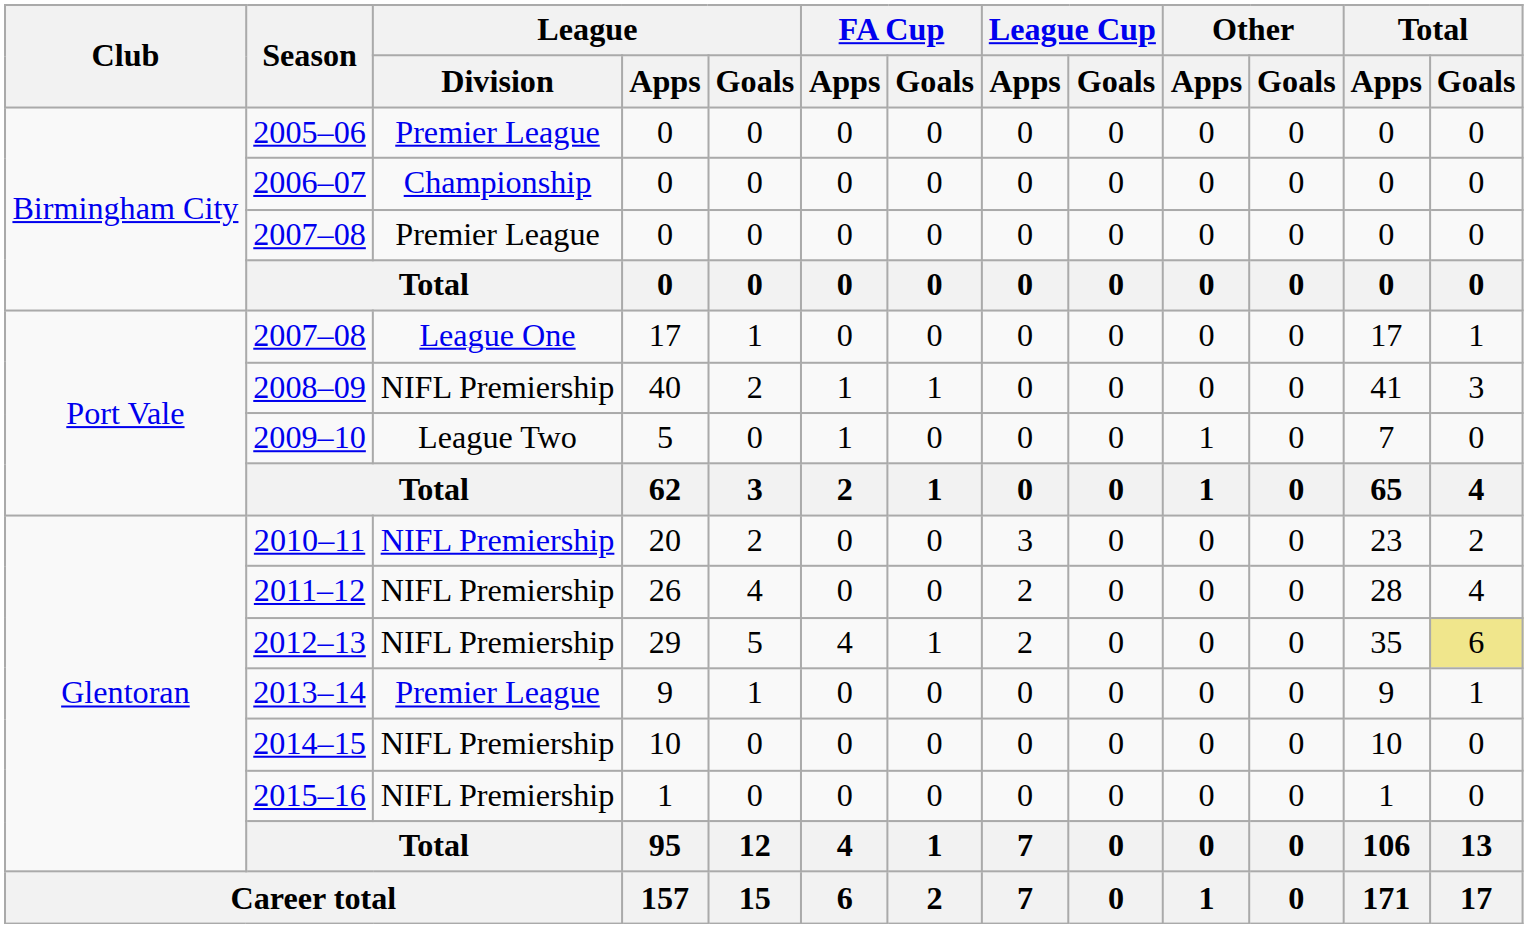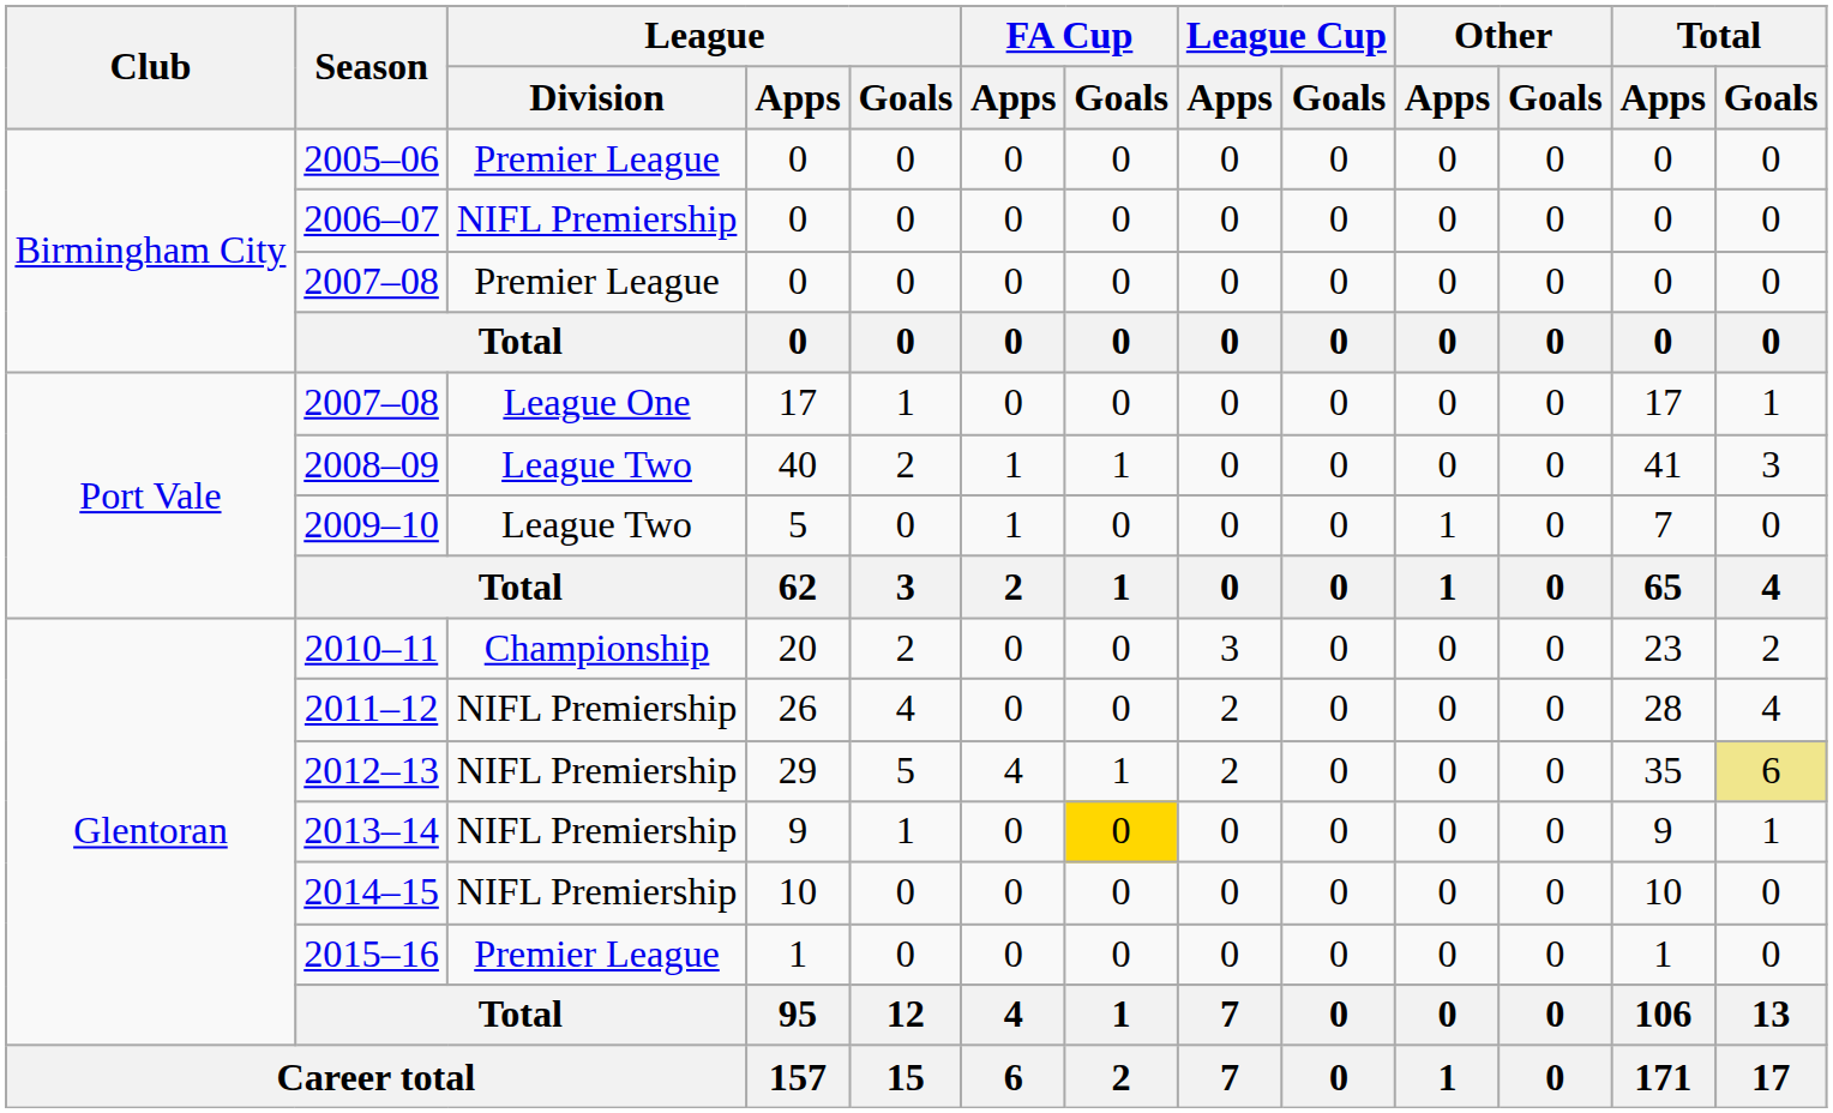 <table class="wikitable" style="text-align:center">
 <tr>
 <th rowspan="2">Club</th>
 <th rowspan="2">Season</th>
 <th colspan="3">League</th>
 <th colspan="2"><a href='#'>FA Cup</a></th>
 <th colspan="2"><a href='#'>League Cup</a></th>
 <th colspan="2">Other</th>
 <th colspan="2">Total</th>
 </tr>
 <tr>
 <th>Division</th>
 <th>Apps</th>
 <th>Goals</th>
 <th>Apps</th>
 <th>Goals</th>
 <th>Apps</th>
 <th>Goals</th>
 <th>Apps</th>
 <th>Goals</th>
 <th>Apps</th>
 <th>Goals</th>
 </tr>
 <tr>
 <td rowspan="4"><a href='#'>Birmingham City</a></td>
 <td><a href='#'>2005–06</a></td>
 <td><a href='#'>Premier League</a></td>
 <td>0</td>
 <td>0</td>
 <td>0</td>
 <td>0</td>
 <td>0</td>
 <td>0</td>
 <td>0</td>
 <td>0</td>
 <td>0</td>
 <td>0</td>
 </tr>
 <tr>
 <td><a href='#'>2006–07</a></td>
-<td><a href='#'>Championship</a></td>
+<td><a href='#'>NIFL Premiership</a></td>
 <td>0</td>
 <td>0</td>
 <td>0</td>
 <td>0</td>
 <td>0</td>
 <td>0</td>
 <td>0</td>
 <td>0</td>
 <td>0</td>
 <td>0</td>
 </tr>
 <tr>
 <td><a href='#'>2007–08</a></td>
 <td>Premier League</td>
 <td>0</td>
 <td>0</td>
 <td>0</td>
 <td>0</td>
 <td>0</td>
 <td>0</td>
 <td>0</td>
 <td>0</td>
 <td>0</td>
 <td>0</td>
 </tr>
 <tr>
 <th colspan="2">Total</th>
 <th>0</th>
 <th>0</th>
 <th>0</th>
 <th>0</th>
 <th>0</th>
 <th>0</th>
 <th>0</th>
 <th>0</th>
 <th>0</th>
 <th>0</th>
 </tr>
 <tr>
 <td rowspan="4"><a href='#'>Port Vale</a></td>
 <td><a href='#'>2007–08</a></td>
 <td><a href='#'>League One</a></td>
 <td>17</td>
 <td>1</td>
 <td>0</td>
 <td>0</td>
 <td>0</td>
 <td>0</td>
 <td>0</td>
 <td>0</td>
 <td>17</td>
 <td>1</td>
 </tr>
 <tr>
 <td><a href='#'>2008–09</a></td>
-<td>NIFL Premiership</td>
+<td><a href='#'>League Two</a></td>
 <td>40</td>
 <td>2</td>
 <td>1</td>
 <td>1</td>
 <td>0</td>
 <td>0</td>
 <td>0</td>
 <td>0</td>
 <td>41</td>
 <td>3</td>
 </tr>
 <tr>
 <td><a href='#'>2009–10</a></td>
 <td>League Two</td>
 <td>5</td>
 <td>0</td>
 <td>1</td>
 <td>0</td>
 <td>0</td>
 <td>0</td>
 <td>1</td>
 <td>0</td>
 <td>7</td>
 <td>0</td>
 </tr>
 <tr>
 <th colspan="2">Total</th>
 <th>62</th>
 <th>3</th>
 <th>2</th>
 <th>1</th>
 <th>0</th>
 <th>0</th>
 <th>1</th>
 <th>0</th>
 <th>65</th>
 <th>4</th>
 </tr>
 <tr>
 <td rowspan="7"><a href='#'>Glentoran</a></td>
 <td><a href='#'>2010–11</a></td>
-<td><a href='#'>NIFL Premiership</a></td>
+<td><a href='#'>Championship</a></td>
 <td>20</td>
 <td>2</td>
 <td>0</td>
 <td>0</td>
 <td>3</td>
 <td>0</td>
 <td>0</td>
 <td>0</td>
 <td>23</td>
 <td>2</td>
 </tr>
 <tr>
 <td><a href='#'>2011–12</a></td>
 <td>NIFL Premiership</td>
 <td>26</td>
 <td>4</td>
 <td>0</td>
 <td>0</td>
 <td>2</td>
 <td>0</td>
 <td>0</td>
 <td>0</td>
 <td>28</td>
 <td>4</td>
 </tr>
 <tr>
 <td><a href='#'>2012–13</a></td>
 <td>NIFL Premiership</td>
 <td>29</td>
 <td>5</td>
 <td>4</td>
 <td>1</td>
 <td>2</td>
 <td>0</td>
 <td>0</td>
 <td>0</td>
 <td>35</td>
 <td style="background: khaki;">6</td>
 </tr>
 <tr>
 <td><a href='#'>2013–14</a></td>
-<td><a href='#'>Premier League</a></td>
+<td>NIFL Premiership</td>
 <td>9</td>
 <td>1</td>
 <td>0</td>
-<td>0</td>
+<td style="background: gold;">0</td>
 <td>0</td>
 <td>0</td>
 <td>0</td>
 <td>0</td>
 <td>9</td>
 <td>1</td>
 </tr>
 <tr>
 <td><a href='#'>2014–15</a></td>
 <td>NIFL Premiership</td>
 <td>10</td>
 <td>0</td>
 <td>0</td>
 <td>0</td>
 <td>0</td>
 <td>0</td>
 <td>0</td>
 <td>0</td>
 <td>10</td>
 <td>0</td>
 </tr>
 <tr>
 <td><a href='#'>2015–16</a></td>
-<td>NIFL Premiership</td>
+<td><a href='#'>Premier League</a></td>
 <td>1</td>
 <td>0</td>
 <td>0</td>
 <td>0</td>
 <td>0</td>
 <td>0</td>
 <td>0</td>
 <td>0</td>
 <td>1</td>
 <td>0</td>
 </tr>
 <tr>
 <th colspan="2">Total</th>
 <th>95</th>
 <th>12</th>
 <th>4</th>
 <th>1</th>
 <th>7</th>
 <th>0</th>
 <th>0</th>
 <th>0</th>
 <th>106</th>
 <th>13</th>
 </tr>
 <tr>
 <th colspan="3">Career total</th>
 <th>157</th>
 <th>15</th>
 <th>6</th>
 <th>2</th>
 <th>7</th>
 <th>0</th>
 <th>1</th>
 <th>0</th>
 <th>171</th>
 <th>17</th>
 </tr>
 </table>
